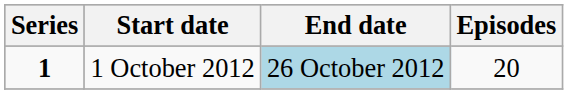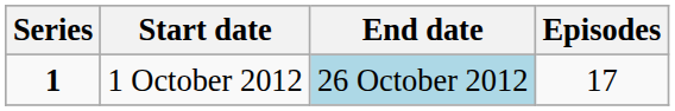 <table class="wikitable" style="text-align:center;">
 <tr>
 <th>Series</th>
 <th>Start date</th>
 <th>End date</th>
 <th>Episodes</th>
 </tr>
 <tr>
 <td><strong>1</strong></td>
 <td>1 October 2012</td>
 <td style="background: lightblue;">26 October 2012</td>
-<td>20</td>
+<td>17</td>
 </tr>
 </table>
